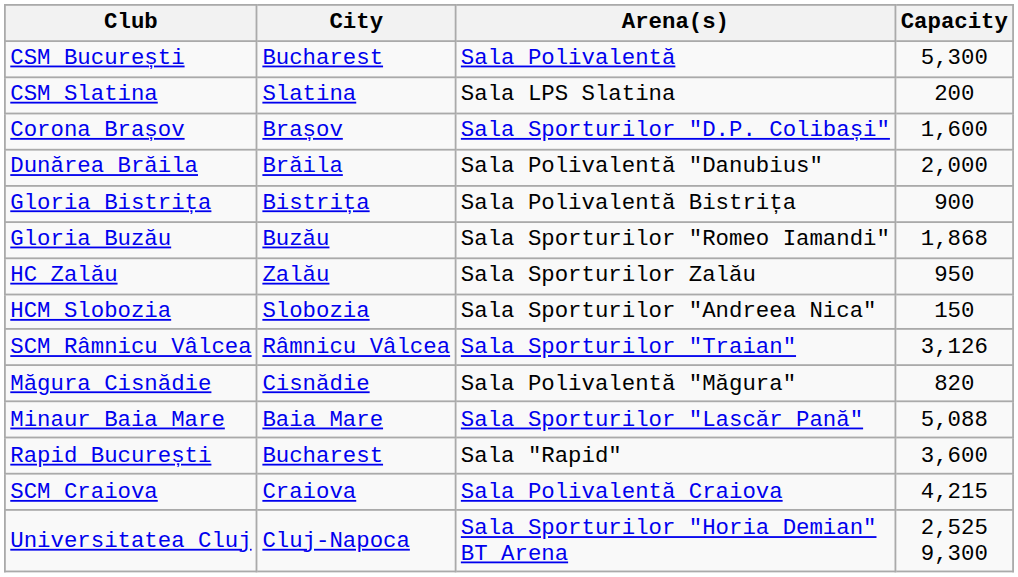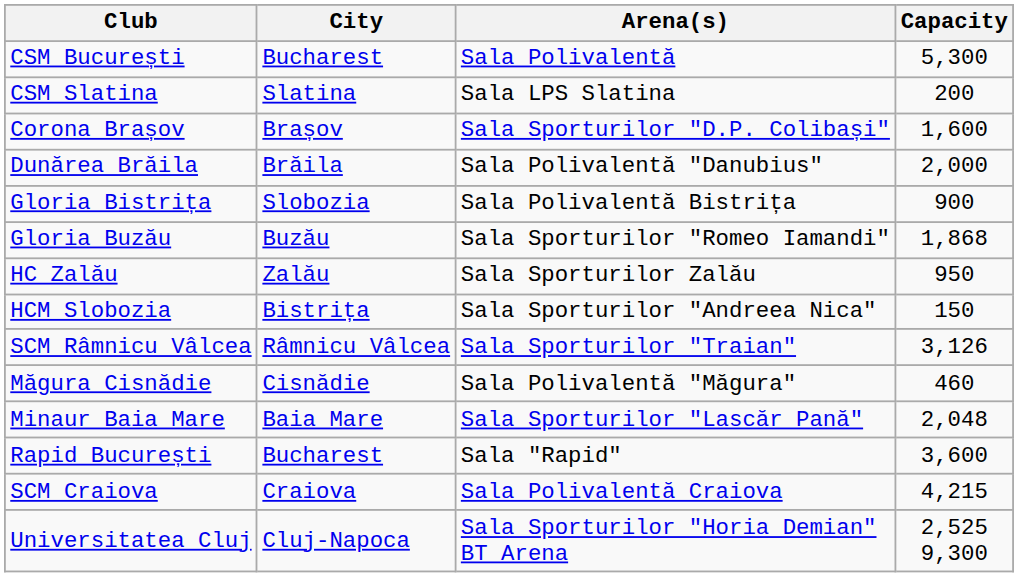 <table class="wikitable sortable" style="font-size:95%;">
 <tr>
 <th>Club</th>
 <th>City</th>
 <th>Arena(s)</th>
 <th>Capacity</th>
 </tr>
 <tr>
 <td><a href='#'>CSM București</a></td>
 <td><a href='#'>Bucharest</a></td>
 <td><a href='#'>Sala Polivalentă</a></td>
 <td align="center">5,300</td>
 </tr>
 <tr>
 <td><a href='#'>CSM Slatina</a></td>
 <td><a href='#'>Slatina</a></td>
 <td>Sala LPS Slatina</td>
 <td align="center">200</td>
 </tr>
 <tr>
 <td><a href='#'>Corona Brașov</a></td>
 <td><a href='#'>Brașov</a></td>
 <td><a href='#'>Sala Sporturilor "D.P. Colibași"</a></td>
 <td align="center">1,600</td>
 </tr>
 <tr>
 <td><a href='#'>Dunărea Brăila</a></td>
 <td><a href='#'>Brăila</a></td>
 <td>Sala Polivalentă "Danubius"</td>
 <td align="center">2,000</td>
 </tr>
 <tr>
 <td><a href='#'>Gloria Bistrița</a></td>
-<td><a href='#'>Bistrița</a></td>
+<td><a href='#'>Slobozia</a></td>
 <td>Sala Polivalentă Bistrița</td>
 <td align="center">900</td>
 </tr>
 <tr>
 <td><a href='#'>Gloria Buzău</a></td>
 <td><a href='#'>Buzău</a></td>
 <td>Sala Sporturilor "Romeo Iamandi"</td>
 <td align="center">1,868</td>
 </tr>
 <tr>
 <td><a href='#'>HC Zalău</a></td>
 <td><a href='#'>Zalău</a></td>
 <td>Sala Sporturilor Zalău</td>
 <td align="center">950</td>
 </tr>
 <tr>
 <td><a href='#'>HCM Slobozia</a></td>
-<td><a href='#'>Slobozia</a></td>
+<td><a href='#'>Bistrița</a></td>
 <td>Sala Sporturilor "Andreea Nica"</td>
 <td align="center">150</td>
 </tr>
 <tr>
 <td><a href='#'>SCM Râmnicu Vâlcea</a></td>
 <td><a href='#'>Râmnicu Vâlcea</a></td>
 <td><a href='#'>Sala Sporturilor "Traian"</a></td>
 <td align="center">3,126</td>
 </tr>
 <tr>
 <td><a href='#'>Măgura Cisnădie</a></td>
 <td><a href='#'>Cisnădie</a></td>
 <td>Sala Polivalentă "Măgura"</td>
-<td align="center">820</td>
+<td align="center">460</td>
 </tr>
 <tr>
 <td><a href='#'>Minaur Baia Mare</a></td>
 <td><a href='#'>Baia Mare</a></td>
 <td><a href='#'>Sala Sporturilor "Lascăr Pană"</a></td>
-<td align="center">5,088</td>
+<td align="center">2,048</td>
 </tr>
 <tr>
 <td><a href='#'>Rapid București</a></td>
 <td><a href='#'>Bucharest</a></td>
 <td>Sala "Rapid"</td>
 <td align="center">3,600</td>
 </tr>
 <tr>
 <td><a href='#'>SCM Craiova</a></td>
 <td><a href='#'>Craiova</a></td>
 <td><a href='#'>Sala Polivalentă Craiova</a></td>
 <td align="center">4,215</td>
 </tr>
 <tr>
 <td><a href='#'>Universitatea Cluj</a></td>
 <td><a href='#'>Cluj-Napoca</a></td>
 <td><a href='#'>Sala Sporturilor "Horia Demian"</a><br><a href='#'>BT Arena</a></td>
 <td align="center">2,525<br>9,300</td>
 </tr>
 </table>
